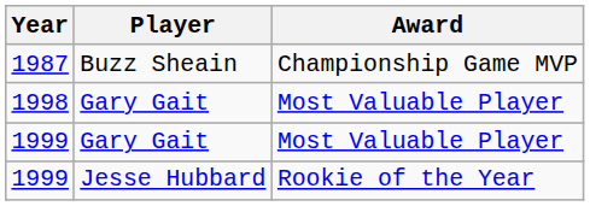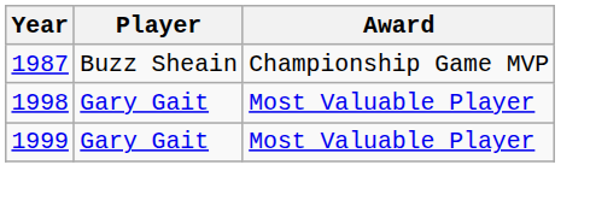 <table class="wikitable">
 <tr>
 <th>Year</th>
 <th>Player</th>
 <th>Award</th>
 </tr>
 <tr>
 <td><a href='#'>1987</a></td>
 <td>Buzz Sheain</td>
 <td>Championship Game MVP</td>
 </tr>
 <tr>
 <td><a href='#'>1998</a></td>
 <td><a href='#'>Gary Gait</a></td>
 <td><a href='#'>Most Valuable Player</a></td>
 </tr>
 <tr>
 <td><a href='#'>1999</a></td>
 <td><a href='#'>Gary Gait</a></td>
 <td><a href='#'>Most Valuable Player</a></td>
 </tr>
-<tr>
-<td><a href='#'>1999</a></td>
-<td><a href='#'>Jesse Hubbard</a></td>
-<td><a href='#'>Rookie of the Year</a></td>
-</tr>
 </table>
